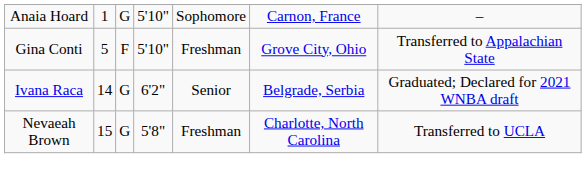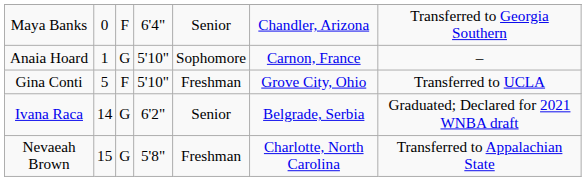 <table class="wikitable sortable" border="1" style="text-align: center;">
 <tr align=center>
+</tr>
+<tr>
+<td>Maya Banks</td>
+<td>0</td>
+<td>F</td>
+<td>6'4"</td>
+<td>Senior</td>
+<td><a href='#'>Chandler, Arizona</a></td>
+<td>Transferred to <a href='#'>Georgia Southern</a></td>
 </tr>
 <tr>
 <td>Anaia Hoard</td>
 <td>1</td>
 <td>G</td>
 <td>5'10"</td>
 <td>Sophomore</td>
 <td><a href='#'>Carnon, France</a></td>
 <td>–</td>
 </tr>
 <tr>
 <td>Gina Conti</td>
 <td>5</td>
 <td>F</td>
 <td>5'10"</td>
 <td>Freshman</td>
 <td><a href='#'>Grove City, Ohio</a></td>
-<td>Transferred to <a href='#'>Appalachian State</a></td>
+<td>Transferred to <a href='#'>UCLA</a></td>
 </tr>
 <tr>
 <td><a href='#'>Ivana Raca</a></td>
 <td>14</td>
 <td>G</td>
 <td>6'2"</td>
 <td>Senior</td>
 <td><a href='#'>Belgrade, Serbia</a></td>
 <td>Graduated; Declared for <a href='#'>2021 WNBA draft</a></td>
 </tr>
 <tr>
 <td>Nevaeah Brown</td>
 <td>15</td>
 <td>G</td>
 <td>5'8"</td>
 <td>Freshman</td>
 <td><a href='#'>Charlotte, North Carolina</a></td>
-<td>Transferred to <a href='#'>UCLA</a></td>
+<td>Transferred to <a href='#'>Appalachian State</a></td>
 </tr>
 </table>
